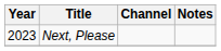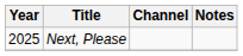 <table class="wikitable">
 <tr>
 <th>Year</th>
 <th>Title</th>
 <th>Channel</th>
 <th>Notes</th>
 </tr>
 <tr>
-<td>2023</td>
+<td>2025</td>
 <td><em>Next, Please</em></td>
 <td></td>
 <td></td>
 </tr>
 <tr>
 </tr>
 </table>
